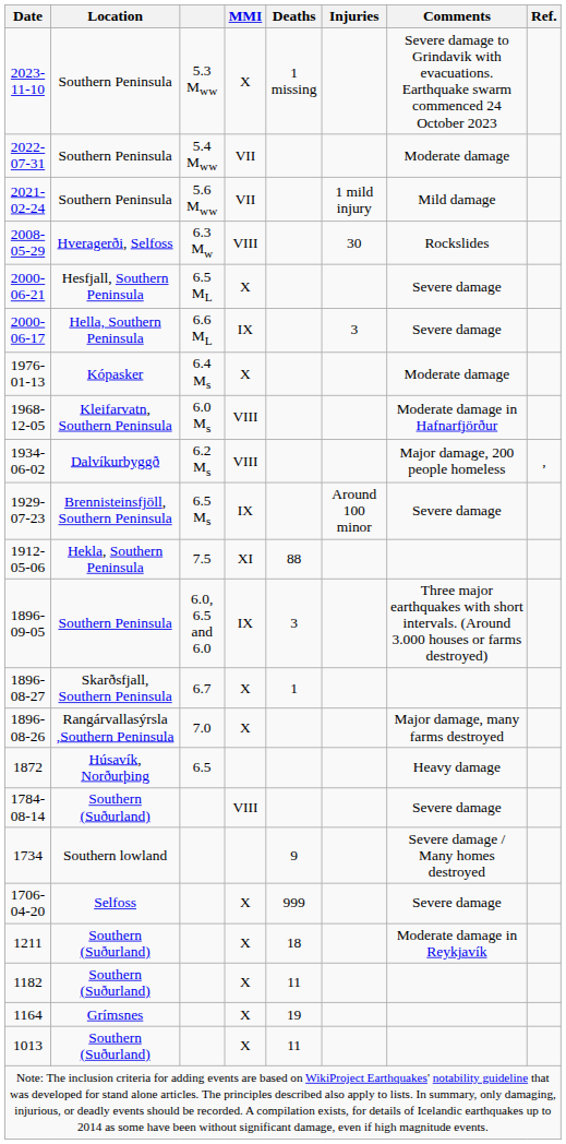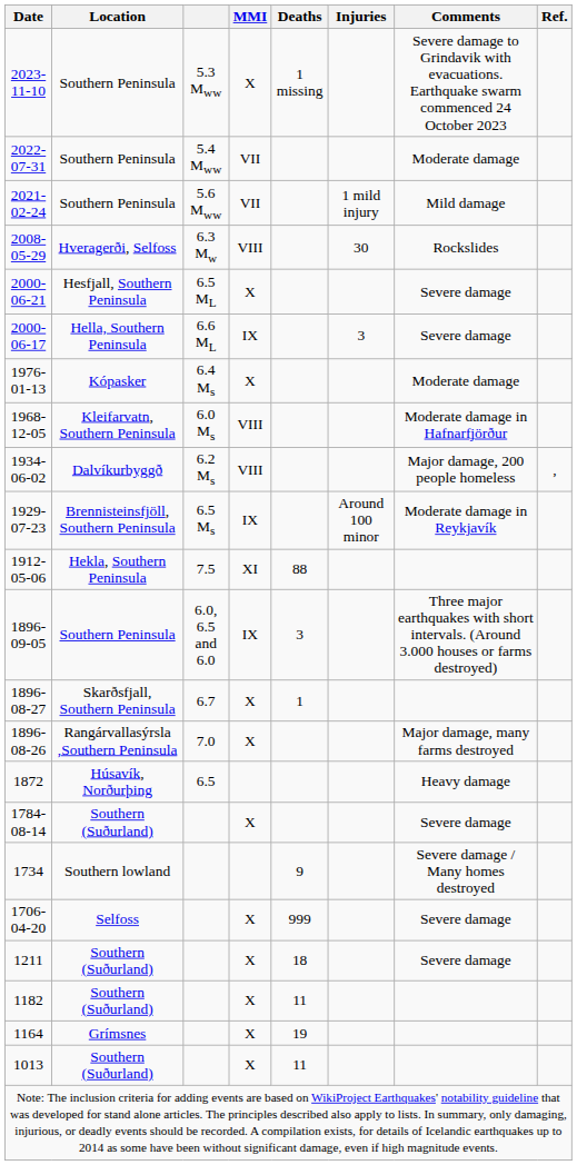 <table class="wikitable sortable" style="text-align: center;">
 <tr bgcolor="#ececec">
 <th>Date</th>
 <th>Location</th>
 <th></th>
 <th><a href='#'>MMI</a></th>
 <th>Deaths</th>
 <th>Injuries</th>
 <th>Comments</th>
 <th class="unsortable">Ref.</th>
 </tr>
 <tr>
 <td><a href='#'>2023-11-10</a></td>
 <td>Southern Peninsula<br></td>
 <td>5.3 M<sub>ww</sub></td>
 <td>X</td>
 <td>1 missing</td>
 <td></td>
 <td>Severe damage to Grindavik with evacuations. Earthquake swarm commenced 24 October 2023</td>
 <td></td>
 </tr>
 <tr>
 <td><a href='#'>2022-07-31</a></td>
 <td>Southern Peninsula<br></td>
 <td>5.4 M<sub>ww</sub></td>
 <td>VII</td>
 <td></td>
 <td></td>
 <td>Moderate damage</td>
 <td></td>
 </tr>
 <tr>
 <td><a href='#'>2021-02-24</a></td>
 <td>Southern Peninsula<br></td>
 <td>5.6 M<sub>ww</sub></td>
 <td>VII</td>
 <td></td>
 <td>1 mild injury</td>
 <td>Mild damage</td>
 <td></td>
 </tr>
 <tr>
 <td><a href='#'>2008-05-29</a></td>
 <td><a href='#'>Hveragerði</a>, <a href='#'>Selfoss</a><br></td>
 <td>6.3 M<sub>w</sub></td>
 <td>VIII</td>
 <td></td>
 <td>30</td>
 <td>Rockslides</td>
 <td></td>
 </tr>
 <tr>
 <td><a href='#'>2000-06-21</a></td>
 <td>Hesfjall, <a href='#'>Southern Peninsula</a><br></td>
 <td>6.5 M<sub>L</sub></td>
 <td>X</td>
 <td></td>
 <td></td>
 <td>Severe damage</td>
 <td></td>
 </tr>
 <tr>
 <td><a href='#'>2000-06-17</a></td>
 <td><a href='#'>Hella, Southern Peninsula</a><br></td>
 <td>6.6 M<sub>L</sub></td>
 <td>IX</td>
 <td></td>
 <td>3</td>
 <td>Severe damage</td>
 <td></td>
 </tr>
 <tr>
 <td>1976-01-13</td>
 <td><a href='#'>Kópasker</a><br></td>
 <td>6.4 M<sub>s</sub></td>
 <td>X</td>
 <td></td>
 <td></td>
 <td>Moderate damage</td>
 <td></td>
 </tr>
 <tr>
 <td>1968-12-05</td>
 <td><a href='#'>Kleifarvatn</a>, <a href='#'>Southern Peninsula</a><br></td>
 <td>6.0 M<sub>s</sub></td>
 <td>VIII</td>
 <td></td>
 <td></td>
 <td>Moderate damage in <a href='#'>Hafnarfjörður</a></td>
 <td></td>
 </tr>
 <tr>
 <td>1934-06-02</td>
 <td><a href='#'>Dalvíkurbyggð</a><br></td>
 <td>6.2 M<sub>s</sub></td>
 <td>VIII</td>
 <td></td>
 <td></td>
 <td>Major damage, 200 people homeless</td>
 <td>,</td>
 </tr>
 <tr>
 <td>1929-07-23</td>
 <td><a href='#'>Brennisteinsfjöll</a>, <a href='#'>Southern Peninsula</a><br></td>
 <td>6.5 M<sub>s</sub></td>
 <td>IX</td>
 <td></td>
 <td>Around 100 minor</td>
-<td>Severe damage</td>
+<td>Moderate damage in <a href='#'>Reykjavík</a></td>
 <td></td>
 </tr>
 <tr>
 <td>1912-05-06</td>
 <td><a href='#'>Hekla</a>, <a href='#'>Southern Peninsula</a><br></td>
 <td>7.5</td>
 <td>XI</td>
 <td>88</td>
 <td></td>
 <td></td>
 <td></td>
 </tr>
 <tr>
 <td>1896-09-05</td>
 <td><a href='#'>Southern Peninsula</a></td>
 <td>6.0, 6.5 and 6.0</td>
 <td>IX</td>
 <td>3</td>
 <td></td>
 <td>Three major earthquakes with short intervals. (Around 3.000 houses or farms destroyed)</td>
 <td></td>
 </tr>
 <tr>
 <td>1896-08-27</td>
 <td>Skarðsfjall, <a href='#'>Southern Peninsula</a></td>
 <td>6.7</td>
 <td>X</td>
 <td>1</td>
 <td></td>
 <td></td>
 <td></td>
 </tr>
 <tr>
 <td>1896-08-26</td>
 <td>Rangárvallasýrsla <a href='#'>,Southern Peninsula</a></td>
 <td>7.0</td>
 <td>X</td>
 <td></td>
 <td></td>
 <td>Major damage, many farms destroyed</td>
 <td></td>
 </tr>
 <tr>
 <td>1872</td>
 <td><a href='#'>Húsavík</a>, <a href='#'>Norðurþing</a></td>
 <td>6.5</td>
 <td></td>
 <td></td>
 <td></td>
 <td>Heavy damage</td>
 <td></td>
 </tr>
 <tr>
 <td>1784-08-14</td>
 <td><a href='#'>Southern (Suðurland)</a></td>
 <td></td>
-<td>VIII</td>
+<td>X</td>
 <td></td>
 <td></td>
 <td>Severe damage</td>
 <td></td>
 </tr>
 <tr>
 <td>1734</td>
 <td>Southern lowland</td>
 <td></td>
 <td></td>
 <td>9</td>
 <td></td>
 <td>Severe damage / Many homes destroyed</td>
 <td></td>
 </tr>
 <tr>
 <td>1706-04-20</td>
 <td><a href='#'>Selfoss</a></td>
 <td></td>
 <td>X</td>
 <td>999</td>
 <td></td>
 <td>Severe damage</td>
 <td></td>
 </tr>
 <tr>
 <td>1211</td>
 <td><a href='#'>Southern (Suðurland)</a></td>
 <td></td>
 <td>X</td>
 <td>18</td>
 <td></td>
-<td>Moderate damage in <a href='#'>Reykjavík</a></td>
+<td>Severe damage</td>
 <td></td>
 </tr>
 <tr>
 <td>1182</td>
 <td><a href='#'>Southern (Suðurland)</a></td>
 <td></td>
 <td>X</td>
 <td>11</td>
 <td></td>
 <td></td>
 <td></td>
 </tr>
 <tr>
 <td>1164</td>
 <td><a href='#'>Grímsnes</a></td>
 <td></td>
 <td>X</td>
 <td>19</td>
 <td></td>
 <td></td>
 <td></td>
 </tr>
 <tr>
 <td>1013</td>
 <td><a href='#'>Southern (Suðurland)</a></td>
 <td></td>
 <td>X</td>
 <td>11</td>
 <td></td>
 <td></td>
 <td></td>
 </tr>
 <tr class="sortbottom">
 <td colspan="9" style="text-align: center;"><small>Note: The inclusion criteria for adding events are based on <a href='#'>WikiProject Earthquakes</a>' <a href='#'>notability guideline</a> that was developed for stand alone articles. The principles described also apply to lists. In summary, only damaging, injurious, or deadly events should be recorded. A compilation exists, for details of Icelandic earthquakes up to 2014 as some have been without significant damage, even if high magnitude events.</small></td>
 </tr>
 </table>
